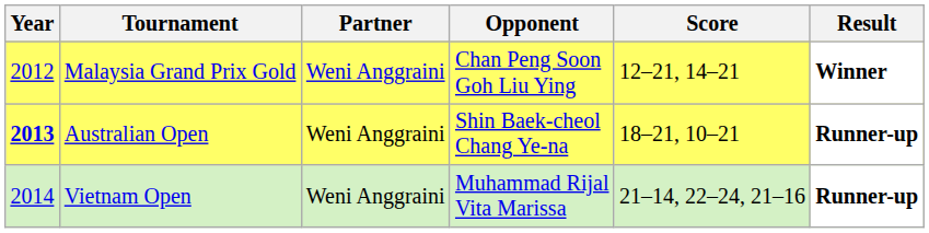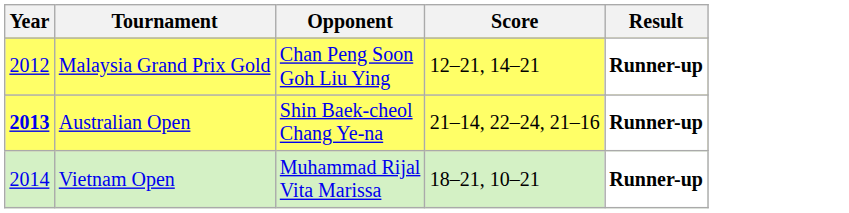 <table class="sortable wikitable" style="font-size: 90%;">
 <tr>
 <th>Year</th>
 <th>Tournament</th>
-<th>Partner</th>
 <th>Opponent</th>
 <th>Score</th>
 <th>Result</th>
 </tr>
 <tr style="background:#FFFF67">
 <td align="center"><a href='#'>2012</a></td>
 <td align="left"><a href='#'>Malaysia Grand Prix Gold</a></td>
-<td align="left"> <a href='#'>Weni Anggraini</a></td>
 <td align="left"> <a href='#'>Chan Peng Soon</a><br> <a href='#'>Goh Liu Ying</a></td>
 <td align="left">12–21, 14–21</td>
-<td style="text-align:left; background:white"> <strong>Winner</strong></td>
+<td style="text-align:left; background:white"> <strong>Runner-up</strong></td>
 </tr>
 <tr style="background:#FFFF67">
 <td align="center"><strong><a href='#'>2013</a></strong></td>
 <td align="left"><a href='#'>Australian Open</a></td>
-<td align="left"> Weni Anggraini</td>
 <td align="left"> <a href='#'>Shin Baek-cheol</a><br> <a href='#'>Chang Ye-na</a></td>
-<td align="left">18–21, 10–21</td>
+<td align="left">21–14, 22–24, 21–16</td>
 <td style="text-align:left; background:white"> <strong>Runner-up</strong></td>
 </tr>
 <tr style="background:#D4F1C5">
 <td align="center"><a href='#'>2014</a></td>
 <td align="left"><a href='#'>Vietnam Open</a></td>
-<td align="left"> Weni Anggraini</td>
 <td align="left"> <a href='#'>Muhammad Rijal</a><br> <a href='#'>Vita Marissa</a></td>
-<td align="left">21–14, 22–24, 21–16</td>
+<td align="left">18–21, 10–21</td>
 <td style="text-align:left; background:white"> <strong>Runner-up</strong></td>
 </tr>
 </table>
